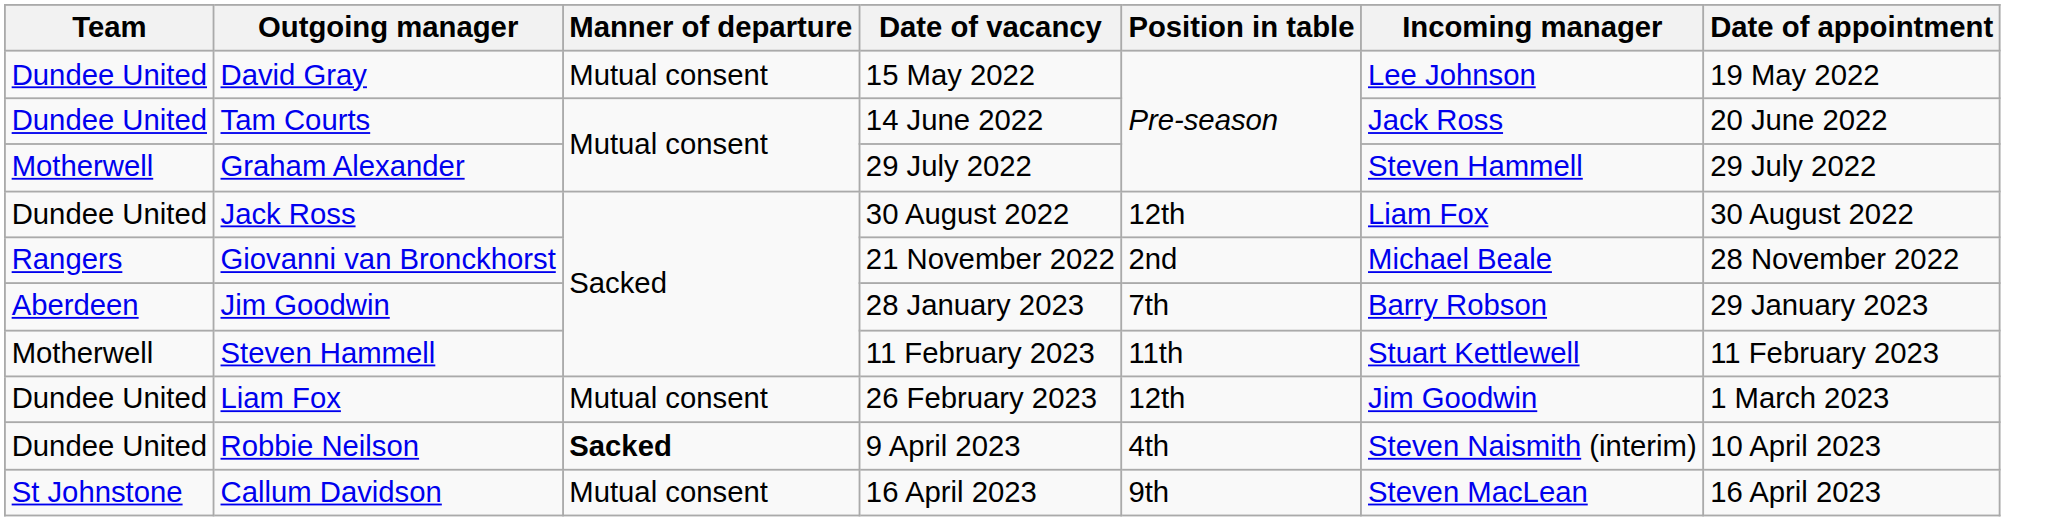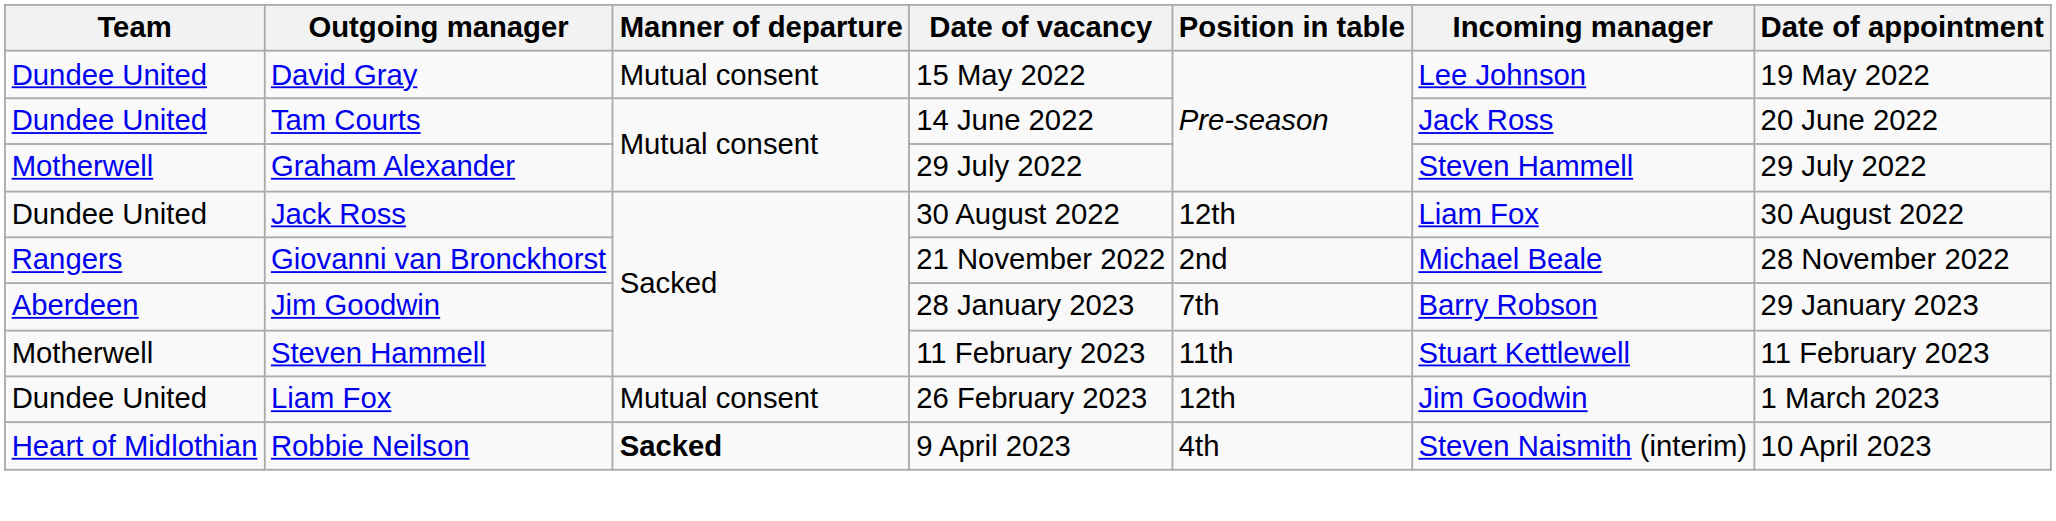 <table class="wikitable sortable">
 <tr>
 <th>Team</th>
 <th>Outgoing manager</th>
 <th>Manner of departure</th>
 <th>Date of vacancy</th>
 <th>Position in table</th>
 <th>Incoming manager</th>
 <th>Date of appointment</th>
 </tr>
 <tr>
 <td><a href='#'>Dundee United</a></td>
 <td> <a href='#'>David Gray</a></td>
 <td>Mutual consent</td>
 <td>15 May 2022</td>
 <td rowspan="3"><em>Pre-season</em></td>
 <td> <a href='#'>Lee Johnson</a></td>
 <td>19 May 2022</td>
 </tr>
 <tr>
 <td><a href='#'>Dundee United</a></td>
 <td> <a href='#'>Tam Courts</a></td>
 <td rowspan="2">Mutual consent</td>
 <td>14 June 2022</td>
 <td> <a href='#'>Jack Ross</a></td>
 <td>20 June 2022</td>
 </tr>
 <tr>
 <td><a href='#'>Motherwell</a></td>
 <td> <a href='#'>Graham Alexander</a></td>
 <td>29 July 2022</td>
 <td> <a href='#'>Steven Hammell</a></td>
 <td>29 July 2022</td>
 </tr>
 <tr>
 <td>Dundee United</td>
 <td> <a href='#'>Jack Ross</a></td>
 <td rowspan="4">Sacked</td>
 <td>30 August 2022</td>
 <td>12th</td>
 <td> <a href='#'>Liam Fox</a></td>
 <td>30 August 2022</td>
 </tr>
 <tr>
 <td><a href='#'>Rangers</a></td>
 <td> <a href='#'>Giovanni van Bronckhorst</a></td>
 <td>21 November 2022</td>
 <td>2nd</td>
 <td> <a href='#'>Michael Beale</a></td>
 <td>28 November 2022</td>
 </tr>
 <tr>
 <td><a href='#'>Aberdeen</a></td>
 <td> <a href='#'>Jim Goodwin</a></td>
 <td>28 January 2023</td>
 <td>7th</td>
 <td> <a href='#'>Barry Robson</a></td>
 <td>29 January 2023</td>
 </tr>
 <tr>
 <td>Motherwell</td>
 <td> <a href='#'>Steven Hammell</a></td>
 <td>11 February 2023</td>
 <td>11th</td>
 <td> <a href='#'>Stuart Kettlewell</a></td>
 <td>11 February 2023</td>
 </tr>
 <tr>
 <td>Dundee United</td>
 <td> <a href='#'>Liam Fox</a></td>
 <td>Mutual consent</td>
 <td>26 February 2023</td>
 <td>12th</td>
 <td> <a href='#'>Jim Goodwin</a></td>
 <td>1 March 2023</td>
 </tr>
 <tr>
-<td>Dundee United</td>
+<td><a href='#'>Heart of Midlothian</a></td>
 <td> <a href='#'>Robbie Neilson</a></td>
 <td><strong>Sacked</strong></td>
 <td>9 April 2023</td>
 <td>4th</td>
 <td> <a href='#'>Steven Naismith</a> (interim)</td>
 <td>10 April 2023</td>
 </tr>
-<tr>
-<td><a href='#'>St Johnstone</a></td>
-<td> <a href='#'>Callum Davidson</a></td>
-<td>Mutual consent</td>
-<td>16 April 2023</td>
-<td>9th</td>
-<td> <a href='#'>Steven MacLean</a></td>
-<td>16 April 2023</td>
-</tr>
 </table>
